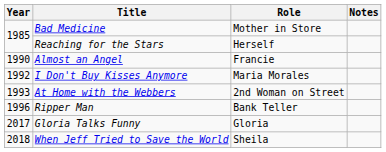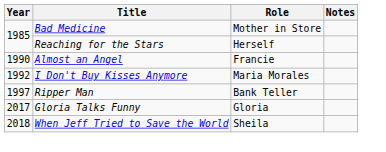 <table class="wikitable sortable plainrowheaders" style="white-space:nowrap">
 <tr>
 <th>Year</th>
 <th>Title</th>
 <th>Role</th>
 <th>Notes</th>
 </tr>
 <tr>
 <td rowspan="2">1985</td>
 <td><em><a href='#'>Bad Medicine</a></em></td>
 <td>Mother in Store</td>
 <td></td>
 </tr>
 <tr>
 <td><em>Reaching for the Stars</em></td>
 <td>Herself</td>
 <td></td>
 </tr>
 <tr>
 <td>1990</td>
 <td><em><a href='#'>Almost an Angel</a></em></td>
 <td>Francie</td>
 <td></td>
 </tr>
 <tr>
 <td>1992</td>
 <td><em><a href='#'>I Don't Buy Kisses Anymore</a></em></td>
 <td>Maria Morales</td>
 <td></td>
 </tr>
 <tr>
-<td>1993</td>
-<td><em><a href='#'>At Home with the Webbers</a></em></td>
-<td>2nd Woman on Street</td>
-<td></td>
-</tr>
-<tr>
-<td>1996</td>
+<td>1997</td>
 <td><em>Ripper Man</em></td>
 <td>Bank Teller</td>
 <td></td>
 </tr>
 <tr>
 <td>2017</td>
 <td><em>Gloria Talks Funny</em></td>
 <td>Gloria</td>
 <td></td>
 </tr>
 <tr>
 <td>2018</td>
 <td><em><a href='#'>When Jeff Tried to Save the World</a></em></td>
 <td>Sheila</td>
 <td></td>
 </tr>
 </table>
